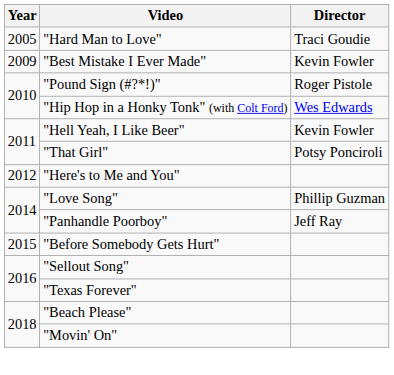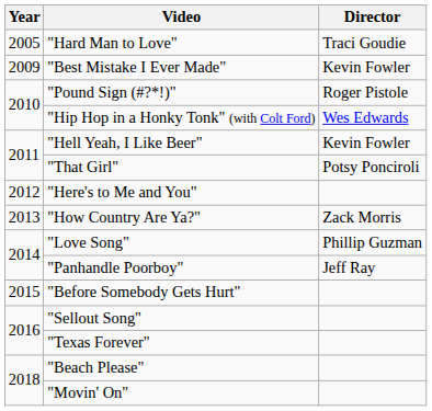 <table class="wikitable">
 <tr>
 <th>Year</th>
 <th>Video</th>
 <th>Director</th>
 </tr>
 <tr>
 <td>2005</td>
 <td>"Hard Man to Love"</td>
 <td>Traci Goudie</td>
 </tr>
 <tr>
 <td>2009</td>
 <td>"Best Mistake I Ever Made"</td>
 <td>Kevin Fowler</td>
 </tr>
 <tr>
 <td rowspan="2">2010</td>
 <td>"Pound Sign (#?*!)"</td>
 <td>Roger Pistole</td>
 </tr>
 <tr>
 <td>"Hip Hop in a Honky Tonk" <small>(with <a href='#'>Colt Ford</a>)</small></td>
 <td><a href='#'>Wes Edwards</a></td>
 </tr>
 <tr>
 <td rowspan="2">2011</td>
 <td>"Hell Yeah, I Like Beer"</td>
 <td>Kevin Fowler</td>
 </tr>
 <tr>
 <td>"That Girl"</td>
 <td>Potsy Ponciroli</td>
 </tr>
 <tr>
 <td>2012</td>
 <td>"Here's to Me and You"</td>
 <td></td>
 </tr>
 <tr>
+<td>2013</td>
+<td>"How Country Are Ya?"</td>
+<td>Zack Morris</td>
+</tr>
+<tr>
 <td rowspan="2">2014</td>
 <td>"Love Song"</td>
 <td>Phillip Guzman</td>
 </tr>
 <tr>
 <td>"Panhandle Poorboy"</td>
 <td>Jeff Ray</td>
 </tr>
 <tr>
 <td>2015</td>
 <td>"Before Somebody Gets Hurt"</td>
 <td></td>
 </tr>
 <tr>
 <td rowspan="2">2016</td>
 <td>"Sellout Song"</td>
 <td></td>
 </tr>
 <tr>
 <td>"Texas Forever"</td>
 </tr>
 <tr>
 <td rowspan="2">2018</td>
 <td>"Beach Please"</td>
 <td></td>
 </tr>
 <tr>
 <td>"Movin' On"</td>
 </tr>
 </table>
